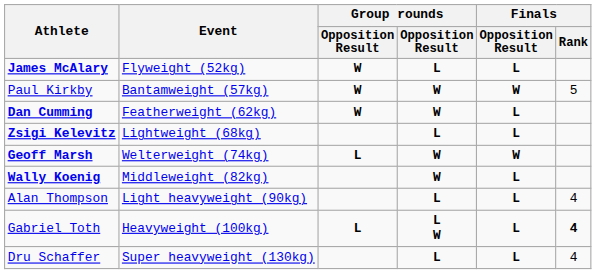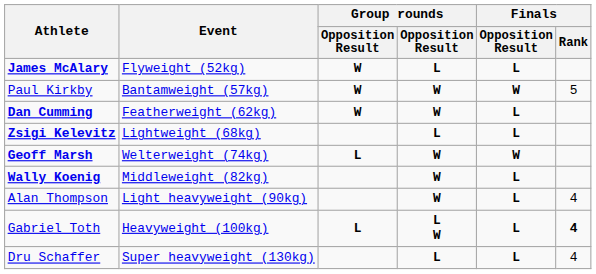 <table class="wikitable" style="font-size:90%; text-align:center">
 <tr>
 <th rowspan=2>Athlete</th>
 <th rowspan=2>Event</th>
 <th colspan=2>Group rounds</th>
 <th colspan=2>Finals</th>
 </tr>
 <tr style="font-size:95%">
 <th>Opposition<br>Result</th>
 <th>Opposition<br>Result</th>
 <th>Opposition<br>Result</th>
 <th>Rank</th>
 </tr>
 <tr>
 <td align=left><strong><a href='#'>James McAlary</a></strong></td>
 <td align=left><a href='#'>Flyweight (52kg)</a></td>
 <td> <strong>W</strong></td>
 <td> <strong>L</strong></td>
 <td> <strong>L</strong></td>
 <td></td>
 </tr>
 <tr>
 <td align=left><a href='#'>Paul Kirkby</a></td>
 <td align=left><a href='#'>Bantamweight (57kg)</a></td>
 <td> <strong>W</strong></td>
 <td> <strong>W</strong></td>
 <td> <strong>W</strong></td>
 <td>5</td>
 </tr>
 <tr>
 <td align=left><strong><a href='#'>Dan Cumming</a></strong></td>
 <td align=left><a href='#'>Featherweight (62kg)</a></td>
 <td> <strong>W</strong></td>
 <td> <strong>W</strong></td>
 <td> <strong>L</strong></td>
 <td></td>
 </tr>
 <tr>
 <td align=left><strong><a href='#'>Zsigi Kelevitz</a></strong></td>
 <td align=left><a href='#'>Lightweight (68kg)</a></td>
 <td></td>
 <td> <strong>L</strong></td>
 <td> <strong>L</strong></td>
 <td></td>
 </tr>
 <tr>
 <td align=left><strong><a href='#'>Geoff Marsh</a></strong></td>
 <td align=left><a href='#'>Welterweight (74kg)</a></td>
 <td> <strong>L</strong></td>
 <td> <strong>W</strong></td>
 <td> <strong>W</strong></td>
 <td></td>
 </tr>
 <tr>
 <td align=left><strong><a href='#'>Wally Koenig</a></strong></td>
 <td align=left><a href='#'>Middleweight (82kg)</a></td>
 <td></td>
 <td> <strong>W</strong></td>
 <td> <strong>L</strong></td>
 <td></td>
 </tr>
 <tr>
 <td align=left><a href='#'>Alan Thompson</a></td>
 <td align=left><a href='#'>Light heavyweight (90kg)</a></td>
 <td></td>
-<td> <strong>L</strong></td>
+<td> <strong>W</strong></td>
 <td> <strong>L</strong></td>
 <td>4</td>
 </tr>
 <tr>
 <td align=left><a href='#'>Gabriel Toth</a></td>
 <td align=left><a href='#'>Heavyweight (100kg)</a></td>
 <td> <strong>L</strong></td>
 <td> <strong>L</strong><br> <strong>W</strong></td>
 <td> <strong>L</strong></td>
 <td><strong>4</strong></td>
 </tr>
 <tr>
 <td align=left><a href='#'>Dru Schaffer</a></td>
 <td align=left><a href='#'>Super heavyweight (130kg)</a></td>
 <td></td>
 <td> <strong>L</strong></td>
 <td> <strong>L</strong></td>
 <td>4</td>
 </tr>
 </table>
